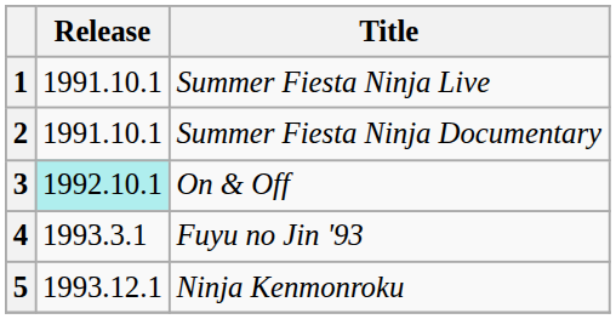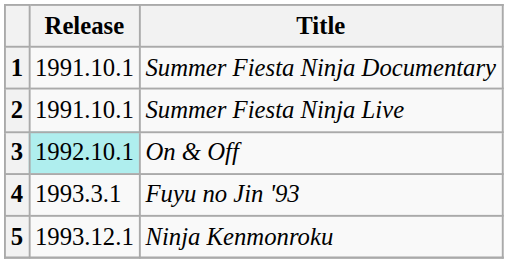 <table class="wikitable" style="font-size:small;">
 <tr>
 <th></th>
 <th>Release</th>
 <th>Title</th>
 </tr>
 <tr>
 <th>1</th>
 <td>1991.10.1</td>
-<td><em>Summer Fiesta Ninja Live</em></td>
+<td><em>Summer Fiesta Ninja Documentary</em></td>
 </tr>
 <tr>
 <th>2</th>
 <td>1991.10.1</td>
-<td><em>Summer Fiesta Ninja Documentary</em></td>
+<td><em>Summer Fiesta Ninja Live</em></td>
 </tr>
 <tr>
 <th>3</th>
 <td style="background: paleturquoise;">1992.10.1</td>
 <td><em>On & Off</em></td>
 </tr>
 <tr>
 <th>4</th>
 <td>1993.3.1</td>
 <td><em>Fuyu no Jin '93</em></td>
 </tr>
 <tr>
 <th>5</th>
 <td>1993.12.1<br></td>
 <td><em>Ninja Kenmonroku</em></td>
 </tr>
 <tr>
 </tr>
 </table>
